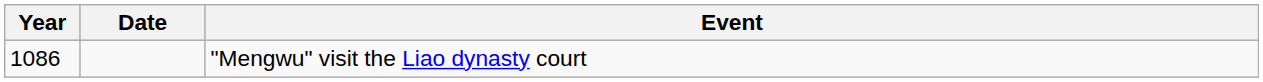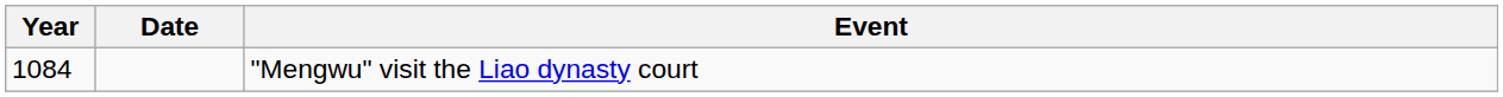 <table class="wikitable" width="100%">
 <tr>
 <th style="width:6%">Year</th>
 <th style="width:10%">Date</th>
 <th>Event</th>
 </tr>
 <tr>
-<td>1086</td>
+<td>1084</td>
 <td></td>
 <td>"Mengwu" visit the <a href='#'>Liao dynasty</a> court</td>
 </tr>
 </table>
